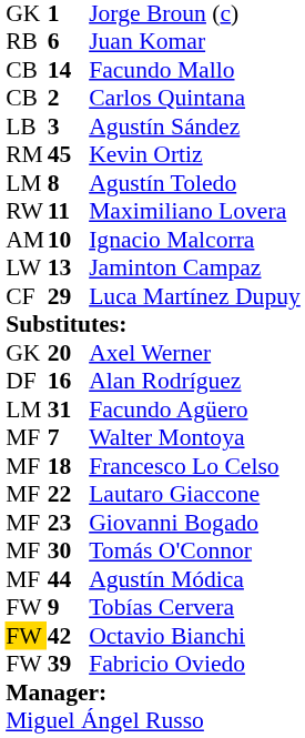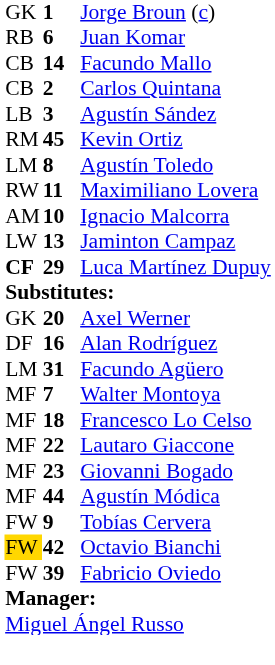 <table style="font-size:90%; margin:0.2em auto;" cellspacing="0" cellpadding="0">
 <tr>
 <th width="25"></th>
 <th width="25"></th>
 </tr>
 <tr>
 <td>GK</td>
 <td><strong>1</strong></td>
 <td> <a href='#'>Jorge Broun</a> (<a href='#'>c</a>)</td>
 </tr>
 <tr>
 <td>RB</td>
 <td><strong>6</strong></td>
 <td> <a href='#'>Juan Komar</a></td>
 </tr>
 <tr>
 <td>CB</td>
 <td><strong>14</strong></td>
 <td> <a href='#'>Facundo Mallo</a></td>
 <td></td>
 </tr>
 <tr>
 <td>CB</td>
 <td><strong>2</strong></td>
 <td> <a href='#'>Carlos Quintana</a></td>
 <td></td>
 </tr>
 <tr>
 <td>LB</td>
 <td><strong>3</strong></td>
 <td> <a href='#'>Agustín Sández</a></td>
 </tr>
 <tr>
 <td>RM</td>
 <td><strong>45</strong></td>
 <td> <a href='#'>Kevin Ortiz</a></td>
 </tr>
 <tr>
 <td>LM</td>
 <td><strong>8</strong></td>
 <td> <a href='#'>Agustín Toledo</a></td>
 <td></td>
 <td></td>
 </tr>
 <tr>
 <td>RW</td>
 <td><strong>11</strong></td>
 <td> <a href='#'>Maximiliano Lovera</a></td>
 <td></td>
 <td></td>
 </tr>
 <tr>
 <td>AM</td>
 <td><strong>10</strong></td>
 <td> <a href='#'>Ignacio Malcorra</a></td>
 </tr>
 <tr>
 <td>LW</td>
 <td><strong>13</strong></td>
 <td> <a href='#'>Jaminton Campaz</a></td>
 <td></td>
 </tr>
 <tr>
-<td>CF</td>
+<td><strong>CF</strong></td>
 <td><strong>29</strong></td>
 <td> <a href='#'>Luca Martínez Dupuy</a></td>
 <td></td>
 <td></td>
 </tr>
 <tr>
 <td colspan=3><strong>Substitutes:</strong></td>
 </tr>
 <tr>
 <td>GK</td>
 <td><strong>20</strong></td>
 <td> <a href='#'>Axel Werner</a></td>
 </tr>
 <tr>
 <td>DF</td>
 <td><strong>16</strong></td>
 <td> <a href='#'>Alan Rodríguez</a></td>
 </tr>
 <tr>
 <td>LM</td>
 <td><strong>31</strong></td>
 <td> <a href='#'>Facundo Agüero</a></td>
 </tr>
 <tr>
 <td>MF</td>
 <td><strong>7</strong></td>
 <td> <a href='#'>Walter Montoya</a></td>
 </tr>
 <tr>
 <td>MF</td>
 <td><strong>18</strong></td>
 <td> <a href='#'>Francesco Lo Celso</a></td>
 </tr>
 <tr>
 <td>MF</td>
 <td><strong>22</strong></td>
 <td> <a href='#'>Lautaro Giaccone</a></td>
 <td></td>
 <td></td>
 </tr>
 <tr>
 <td>MF</td>
 <td><strong>23</strong></td>
 <td> <a href='#'>Giovanni Bogado</a></td>
 </tr>
 <tr>
 <td>MF</td>
-<td><strong>30</strong></td>
-<td> <a href='#'>Tomás O'Connor</a></td>
-<td></td>
-<td></td>
-</tr>
-<tr>
-<td>MF</td>
 <td><strong>44</strong></td>
 <td> <a href='#'>Agustín Módica</a></td>
 </tr>
 <tr>
 <td>FW</td>
 <td><strong>9</strong></td>
 <td> <a href='#'>Tobías Cervera</a></td>
 </tr>
 <tr>
 <td style="background: gold;">FW</td>
 <td><strong>42</strong></td>
 <td> <a href='#'>Octavio Bianchi</a></td>
 <td></td>
 <td></td>
 </tr>
 <tr>
 <td>FW</td>
 <td><strong>39</strong></td>
 <td> <a href='#'>Fabricio Oviedo</a></td>
 </tr>
 <tr>
 <td colspan=3><strong>Manager:</strong></td>
 </tr>
 <tr>
 <td colspan="4"> <a href='#'>Miguel Ángel Russo</a></td>
 </tr>
 </table>
